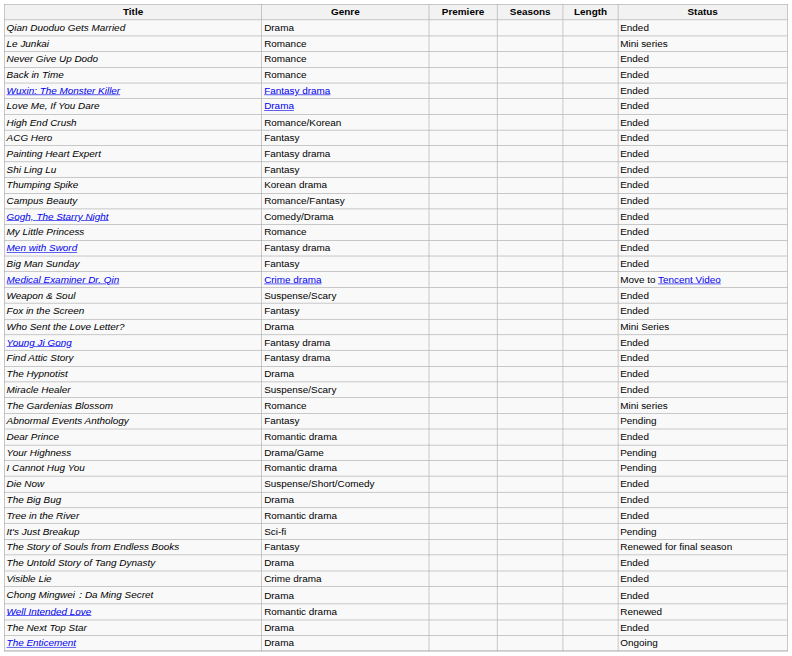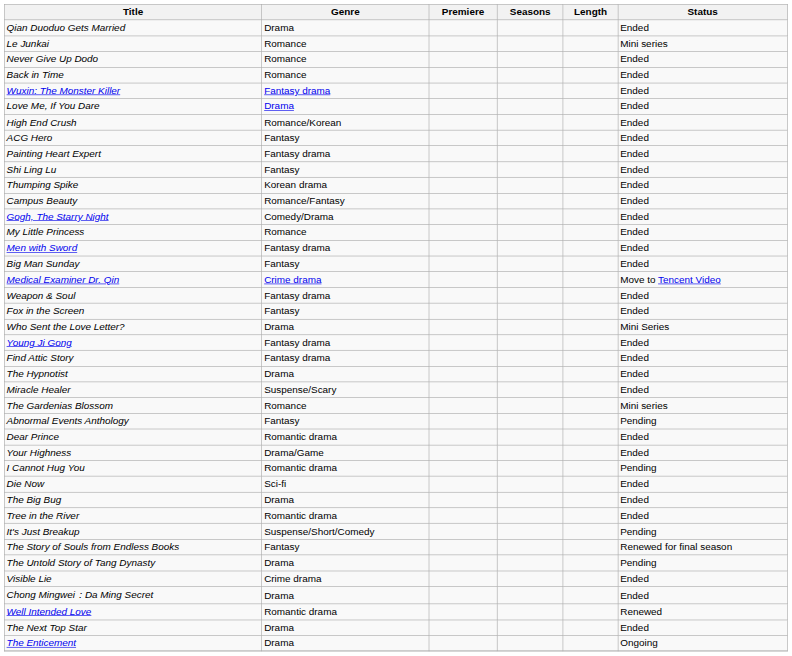 <table class="wikitable sortable" style="width:100%" id="dramashows">
 <tr>
 <th>Title</th>
 <th>Genre</th>
 <th>Premiere</th>
 <th>Seasons</th>
 <th>Length</th>
 <th>Status</th>
 </tr>
 <tr>
 <td><em>Qian Duoduo Gets Married</em></td>
 <td>Drama</td>
 <td></td>
 <td></td>
 <td></td>
 <td>Ended</td>
 </tr>
 <tr>
 <td><em>Le Junkai</em></td>
 <td>Romance</td>
 <td></td>
 <td></td>
 <td></td>
 <td>Mini series</td>
 </tr>
 <tr>
 <td><em>Never Give Up Dodo</em></td>
 <td>Romance</td>
 <td></td>
 <td></td>
 <td></td>
 <td>Ended</td>
 </tr>
 <tr>
 <td><em>Back in Time</em></td>
 <td>Romance</td>
 <td></td>
 <td></td>
 <td></td>
 <td>Ended</td>
 </tr>
 <tr>
 <td><a href='#'><em>Wuxin: The Monster Killer</em></a></td>
 <td><a href='#'>Fantasy drama</a></td>
 <td></td>
 <td></td>
 <td></td>
 <td>Ended</td>
 </tr>
 <tr>
 <td><em>Love Me, If You Dare</em></td>
 <td><a href='#'>Drama</a></td>
 <td></td>
 <td></td>
 <td></td>
 <td>Ended</td>
 </tr>
 <tr>
 <td><em>High End Crush</em></td>
 <td>Romance/Korean</td>
 <td></td>
 <td></td>
 <td></td>
 <td>Ended</td>
 </tr>
 <tr>
 <td><em>ACG Hero</em></td>
 <td>Fantasy</td>
 <td></td>
 <td></td>
 <td></td>
 <td>Ended</td>
 </tr>
 <tr>
 <td><em>Painting Heart Expert</em></td>
 <td>Fantasy drama</td>
 <td></td>
 <td></td>
 <td></td>
 <td>Ended</td>
 </tr>
 <tr>
 <td><em>Shi Ling Lu</em></td>
 <td>Fantasy</td>
 <td></td>
 <td></td>
 <td></td>
 <td>Ended</td>
 </tr>
 <tr>
 <td><em>Thumping Spike</em></td>
 <td>Korean drama</td>
 <td></td>
 <td></td>
 <td></td>
 <td>Ended</td>
 </tr>
 <tr>
 <td><em>Campus Beauty</em></td>
 <td>Romance/Fantasy</td>
 <td></td>
 <td></td>
 <td></td>
 <td>Ended</td>
 </tr>
 <tr>
 <td><em><a href='#'>Gogh, The Starry Night</a></em></td>
 <td>Comedy/Drama</td>
 <td></td>
 <td></td>
 <td></td>
 <td>Ended</td>
 </tr>
 <tr>
 <td><em>My Little Princess</em></td>
 <td>Romance</td>
 <td></td>
 <td></td>
 <td></td>
 <td>Ended</td>
 </tr>
 <tr>
 <td><em><a href='#'>Men with Sword</a></em></td>
 <td>Fantasy drama</td>
 <td></td>
 <td></td>
 <td></td>
 <td>Ended</td>
 </tr>
 <tr>
 <td><em>Big Man Sunday</em></td>
 <td>Fantasy</td>
 <td></td>
 <td></td>
 <td></td>
 <td>Ended</td>
 </tr>
 <tr>
 <td><em><a href='#'>Medical Examiner Dr. Qin</a></em></td>
 <td><a href='#'>Crime drama</a></td>
 <td></td>
 <td></td>
 <td></td>
 <td>Move to <a href='#'>Tencent Video</a></td>
 </tr>
 <tr>
 <td><em>Weapon & Soul</em></td>
-<td>Suspense/Scary</td>
+<td>Fantasy drama</td>
 <td></td>
 <td></td>
 <td></td>
 <td>Ended</td>
 </tr>
 <tr>
 <td><em>Fox in the Screen</em></td>
 <td>Fantasy</td>
 <td></td>
 <td></td>
 <td></td>
 <td>Ended</td>
 </tr>
 <tr>
 <td><em>Who Sent the Love Letter?</em></td>
 <td>Drama</td>
 <td></td>
 <td></td>
 <td></td>
 <td>Mini Series</td>
 </tr>
 <tr>
 <td><em><a href='#'>Young Ji Gong</a></em></td>
 <td>Fantasy drama</td>
 <td></td>
 <td></td>
 <td></td>
 <td>Ended</td>
 </tr>
 <tr>
 <td><em>Find Attic Story</em></td>
 <td>Fantasy drama</td>
 <td></td>
 <td></td>
 <td></td>
 <td>Ended</td>
 </tr>
 <tr>
 <td><em>The Hypnotist</em></td>
 <td>Drama</td>
 <td></td>
 <td></td>
 <td></td>
 <td>Ended</td>
 </tr>
 <tr>
 <td><em>Miracle Healer</em></td>
 <td>Suspense/Scary</td>
 <td></td>
 <td></td>
 <td></td>
 <td>Ended</td>
 </tr>
 <tr>
 <td><em>The Gardenias Blossom</em></td>
 <td>Romance</td>
 <td></td>
 <td></td>
 <td></td>
 <td>Mini series</td>
 </tr>
 <tr>
 <td><em>Abnormal Events Anthology</em></td>
 <td>Fantasy</td>
 <td></td>
 <td></td>
 <td></td>
 <td>Pending</td>
 </tr>
 <tr>
 <td><em>Dear Prince</em></td>
 <td>Romantic drama</td>
 <td></td>
 <td></td>
 <td></td>
 <td>Ended</td>
 </tr>
 <tr>
 <td><em>Your Highness</em></td>
 <td>Drama/Game</td>
 <td></td>
 <td></td>
 <td></td>
-<td>Pending</td>
+<td>Ended</td>
 </tr>
 <tr>
 <td><em>I Cannot Hug You</em></td>
 <td>Romantic drama</td>
 <td></td>
 <td></td>
 <td></td>
 <td>Pending</td>
 </tr>
 <tr>
 <td><em>Die Now</em></td>
-<td>Suspense/Short/Comedy</td>
+<td>Sci-fi</td>
 <td></td>
 <td></td>
 <td></td>
 <td>Ended</td>
 </tr>
 <tr>
 <td><em>The Big Bug</em></td>
 <td>Drama</td>
 <td></td>
 <td></td>
 <td></td>
 <td>Ended</td>
 </tr>
 <tr>
 <td><em>Tree in the River</em></td>
 <td>Romantic drama</td>
 <td></td>
 <td></td>
 <td></td>
 <td>Ended</td>
 </tr>
 <tr>
 <td><em>It's Just Breakup</em></td>
-<td>Sci-fi</td>
+<td>Suspense/Short/Comedy</td>
 <td></td>
 <td></td>
 <td></td>
 <td>Pending</td>
 </tr>
 <tr>
 <td><em>The Story of Souls from Endless Books</em></td>
 <td>Fantasy</td>
 <td></td>
 <td></td>
 <td></td>
 <td>Renewed for final season</td>
 </tr>
 <tr>
 <td><em>The Untold Story of Tang Dynasty</em></td>
 <td>Drama</td>
 <td></td>
 <td></td>
 <td></td>
-<td>Ended</td>
+<td>Pending</td>
 </tr>
 <tr>
 <td><em>Visible Lie</em></td>
 <td>Crime drama</td>
 <td></td>
 <td></td>
 <td></td>
 <td>Ended</td>
 </tr>
 <tr>
 <td><em>Chong Mingwei：Da Ming Secret</em></td>
 <td>Drama</td>
 <td></td>
 <td></td>
 <td></td>
 <td>Ended</td>
 </tr>
 <tr>
 <td><em><a href='#'>Well Intended Love</a></em></td>
 <td>Romantic drama</td>
 <td></td>
 <td></td>
 <td></td>
 <td>Renewed</td>
 </tr>
 <tr>
 <td><em>The Next Top Star</em></td>
 <td>Drama</td>
 <td></td>
 <td></td>
 <td></td>
 <td>Ended</td>
 </tr>
 <tr>
 <td><em><a href='#'>The Enticement</a></em></td>
 <td>Drama</td>
 <td></td>
 <td></td>
 <td></td>
 <td>Ongoing</td>
 </tr>
 <tr>
 </tr>
 </table>
